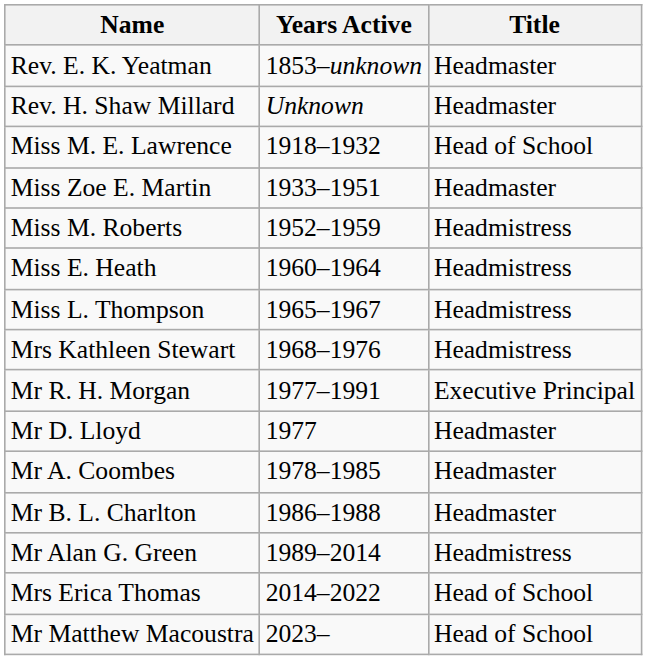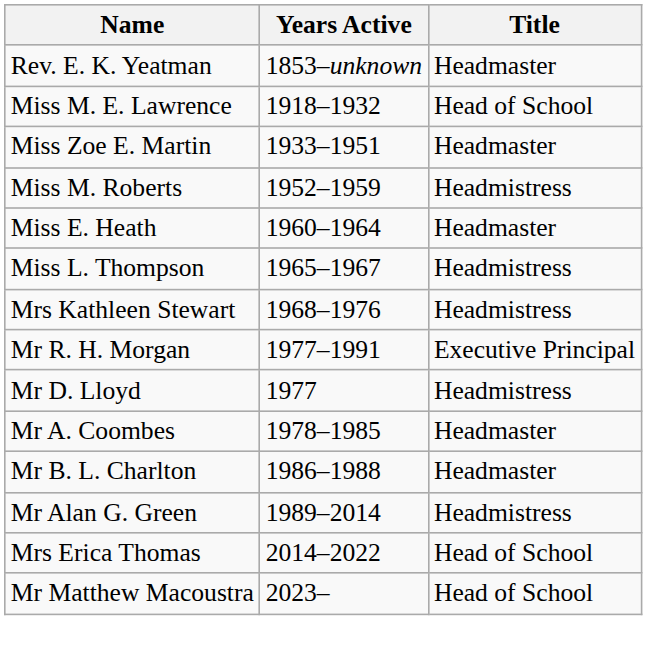 <table class="wikitable">
 <tr>
 <th>Name</th>
 <th>Years Active</th>
 <th>Title</th>
 </tr>
 <tr>
 <td>Rev. E. K. Yeatman</td>
 <td>1853–<em>unknown</em></td>
-<td>Headmaster</td>
-</tr>
-<tr>
-<td>Rev. H. Shaw Millard</td>
-<td><em>Unknown</em></td>
 <td>Headmaster</td>
 </tr>
 <tr>
 <td>Miss M. E. Lawrence</td>
 <td>1918–1932</td>
 <td>Head of School</td>
 </tr>
 <tr>
 <td>Miss Zoe E. Martin</td>
 <td>1933–1951</td>
 <td>Headmaster</td>
 </tr>
 <tr>
 <td>Miss M. Roberts</td>
 <td>1952–1959</td>
 <td>Headmistress</td>
 </tr>
 <tr>
 <td>Miss E. Heath</td>
 <td>1960–1964</td>
-<td>Headmistress</td>
+<td>Headmaster</td>
 </tr>
 <tr>
 <td>Miss L. Thompson</td>
 <td>1965–1967</td>
 <td>Headmistress</td>
 </tr>
 <tr>
 <td>Mrs Kathleen Stewart</td>
 <td>1968–1976</td>
 <td>Headmistress</td>
 </tr>
 <tr>
 <td>Mr R. H. Morgan</td>
 <td>1977–1991</td>
 <td>Executive Principal</td>
 </tr>
 <tr>
 <td>Mr D. Lloyd</td>
 <td>1977</td>
-<td>Headmaster</td>
+<td>Headmistress</td>
 </tr>
 <tr>
 <td>Mr A. Coombes</td>
 <td>1978–1985</td>
 <td>Headmaster</td>
 </tr>
 <tr>
 <td>Mr B. L. Charlton</td>
 <td>1986–1988</td>
 <td>Headmaster</td>
 </tr>
 <tr>
 <td>Mr Alan G. Green</td>
 <td>1989–2014</td>
 <td>Headmistress</td>
 </tr>
 <tr>
 <td>Mrs Erica Thomas</td>
 <td>2014–2022</td>
 <td>Head of School</td>
 </tr>
 <tr>
 <td>Mr Matthew Macoustra</td>
 <td>2023–</td>
 <td>Head of School</td>
 </tr>
 </table>
